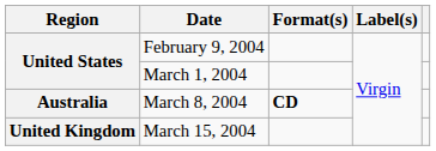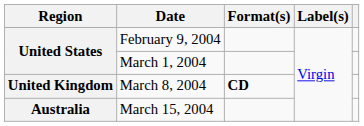 <table class="wikitable plainrowheaders">
 <tr>
 <th scope="col">Region</th>
 <th scope="col">Date</th>
 <th scope="col">Format(s)</th>
 <th scope="col">Label(s)</th>
 <th scope="col"></th>
 </tr>
 <tr>
 <th scope="row" rowspan="2">United States</th>
 <td>February 9, 2004</td>
 <td></td>
 <td rowspan="4"><a href='#'>Virgin</a></td>
 <td align="center"></td>
 </tr>
 <tr>
 <td>March 1, 2004</td>
 <td></td>
 <td align="center"></td>
 </tr>
 <tr>
-<th scope="row">Australia</th>
+<th scope="row">United Kingdom</th>
 <td>March 8, 2004</td>
 <td><strong>CD</strong></td>
 <td align="center"></td>
 </tr>
 <tr>
-<th scope="row">United Kingdom</th>
+<th scope="row">Australia</th>
 <td>March 15, 2004</td>
 <td></td>
 <td align="center"></td>
 </tr>
 </table>
